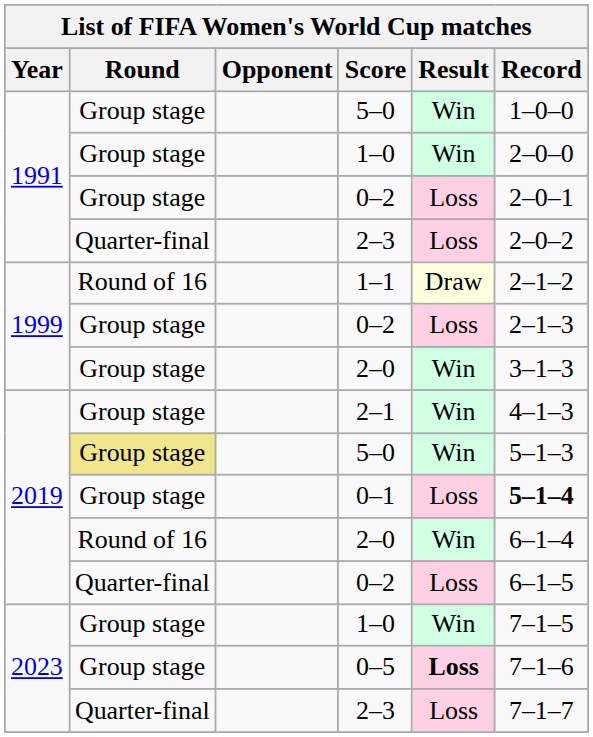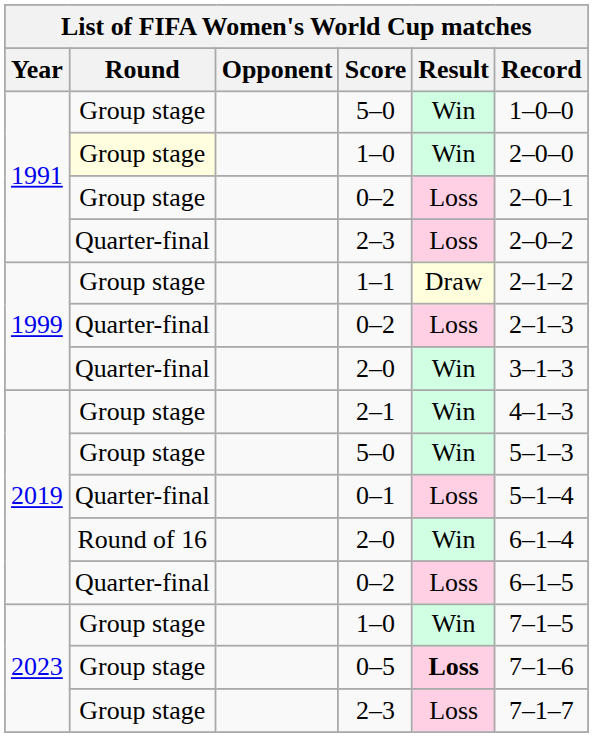 <table class="wikitable sortable collapsible collapsed" style="text-align: center;font-size:90%;">
 <tr>
 <th colspan=6>List of FIFA Women's World Cup matches</th>
 </tr>
 <tr>
 <th>Year</th>
 <th>Round</th>
 <th>Opponent</th>
 <th>Score</th>
 <th>Result</th>
 <th>Record</th>
 </tr>
 <tr>
 <td rowspan=4><a href='#'>1991</a></td>
 <td>Group stage</td>
 <td align="left"></td>
 <td>5–0</td>
 <td style="background:#d0ffe3;">Win</td>
 <td>1–0–0</td>
 </tr>
 <tr>
-<td>Group stage</td>
+<td style="background: lightyellow;">Group stage</td>
 <td align="left"></td>
 <td>1–0</td>
 <td style="background:#d0ffe3;">Win</td>
 <td>2–0–0</td>
 </tr>
 <tr>
 <td>Group stage</td>
 <td align="left"></td>
 <td>0–2</td>
 <td style="background:#ffd0e3;">Loss</td>
 <td>2–0–1</td>
 </tr>
 <tr>
 <td>Quarter-final</td>
 <td align="left"></td>
 <td>2–3 </td>
 <td style="background:#ffd0e3;">Loss</td>
 <td>2–0–2</td>
 </tr>
 <tr>
 <td rowspan=3><a href='#'>1999</a></td>
-<td>Round of 16</td>
+<td>Group stage</td>
 <td align="left"></td>
 <td>1–1</td>
 <td style="background:#ffd;">Draw</td>
 <td>2–1–2</td>
 </tr>
 <tr>
-<td>Group stage</td>
+<td>Quarter-final</td>
 <td align="left"></td>
 <td>0–2</td>
 <td style="background:#ffd0e3;">Loss</td>
 <td>2–1–3</td>
 </tr>
 <tr>
-<td>Group stage</td>
+<td>Quarter-final</td>
 <td align="left"></td>
 <td>2–0</td>
 <td style="background:#d0ffe3;">Win</td>
 <td>3–1–3</td>
 </tr>
 <tr>
 <td rowspan=5><a href='#'>2019</a></td>
 <td>Group stage</td>
 <td align="left"></td>
 <td>2–1</td>
 <td style="background:#d0ffe3;">Win</td>
 <td>4–1–3</td>
 </tr>
 <tr>
-<td style="background: khaki;">Group stage</td>
+<td>Group stage</td>
 <td align="left"></td>
 <td>5–0</td>
 <td style="background:#d0ffe3;">Win</td>
 <td>5–1–3</td>
 </tr>
 <tr>
-<td>Group stage</td>
+<td>Quarter-final</td>
 <td align="left"></td>
 <td>0–1</td>
 <td style="background:#ffd0e3;">Loss</td>
-<td><strong>5–1–4</strong></td>
+<td>5–1–4</td>
 </tr>
 <tr>
 <td>Round of 16</td>
 <td align="left"></td>
 <td>2–0</td>
 <td style="background:#d0ffe3;">Win</td>
 <td>6–1–4</td>
 </tr>
 <tr>
 <td>Quarter-final</td>
 <td align="left"></td>
 <td>0–2</td>
 <td style="background:#ffd0e3;">Loss</td>
 <td>6–1–5</td>
 </tr>
 <tr>
 <td rowspan=5><a href='#'>2023</a></td>
 <td>Group stage</td>
 <td align="left"></td>
 <td>1–0</td>
 <td style="background:#d0ffe3;">Win</td>
 <td>7–1–5</td>
 </tr>
 <tr>
 <td>Group stage</td>
 <td align="left"></td>
 <td>0–5</td>
 <td style="background:#ffd0e3;"><strong>Loss</strong></td>
 <td>7–1–6</td>
 </tr>
 <tr>
-<td>Quarter-final</td>
+<td>Group stage</td>
 <td align="left"></td>
 <td>2–3</td>
 <td style="background:#ffd0e3;">Loss</td>
 <td>7–1–7</td>
 </tr>
 </table>
